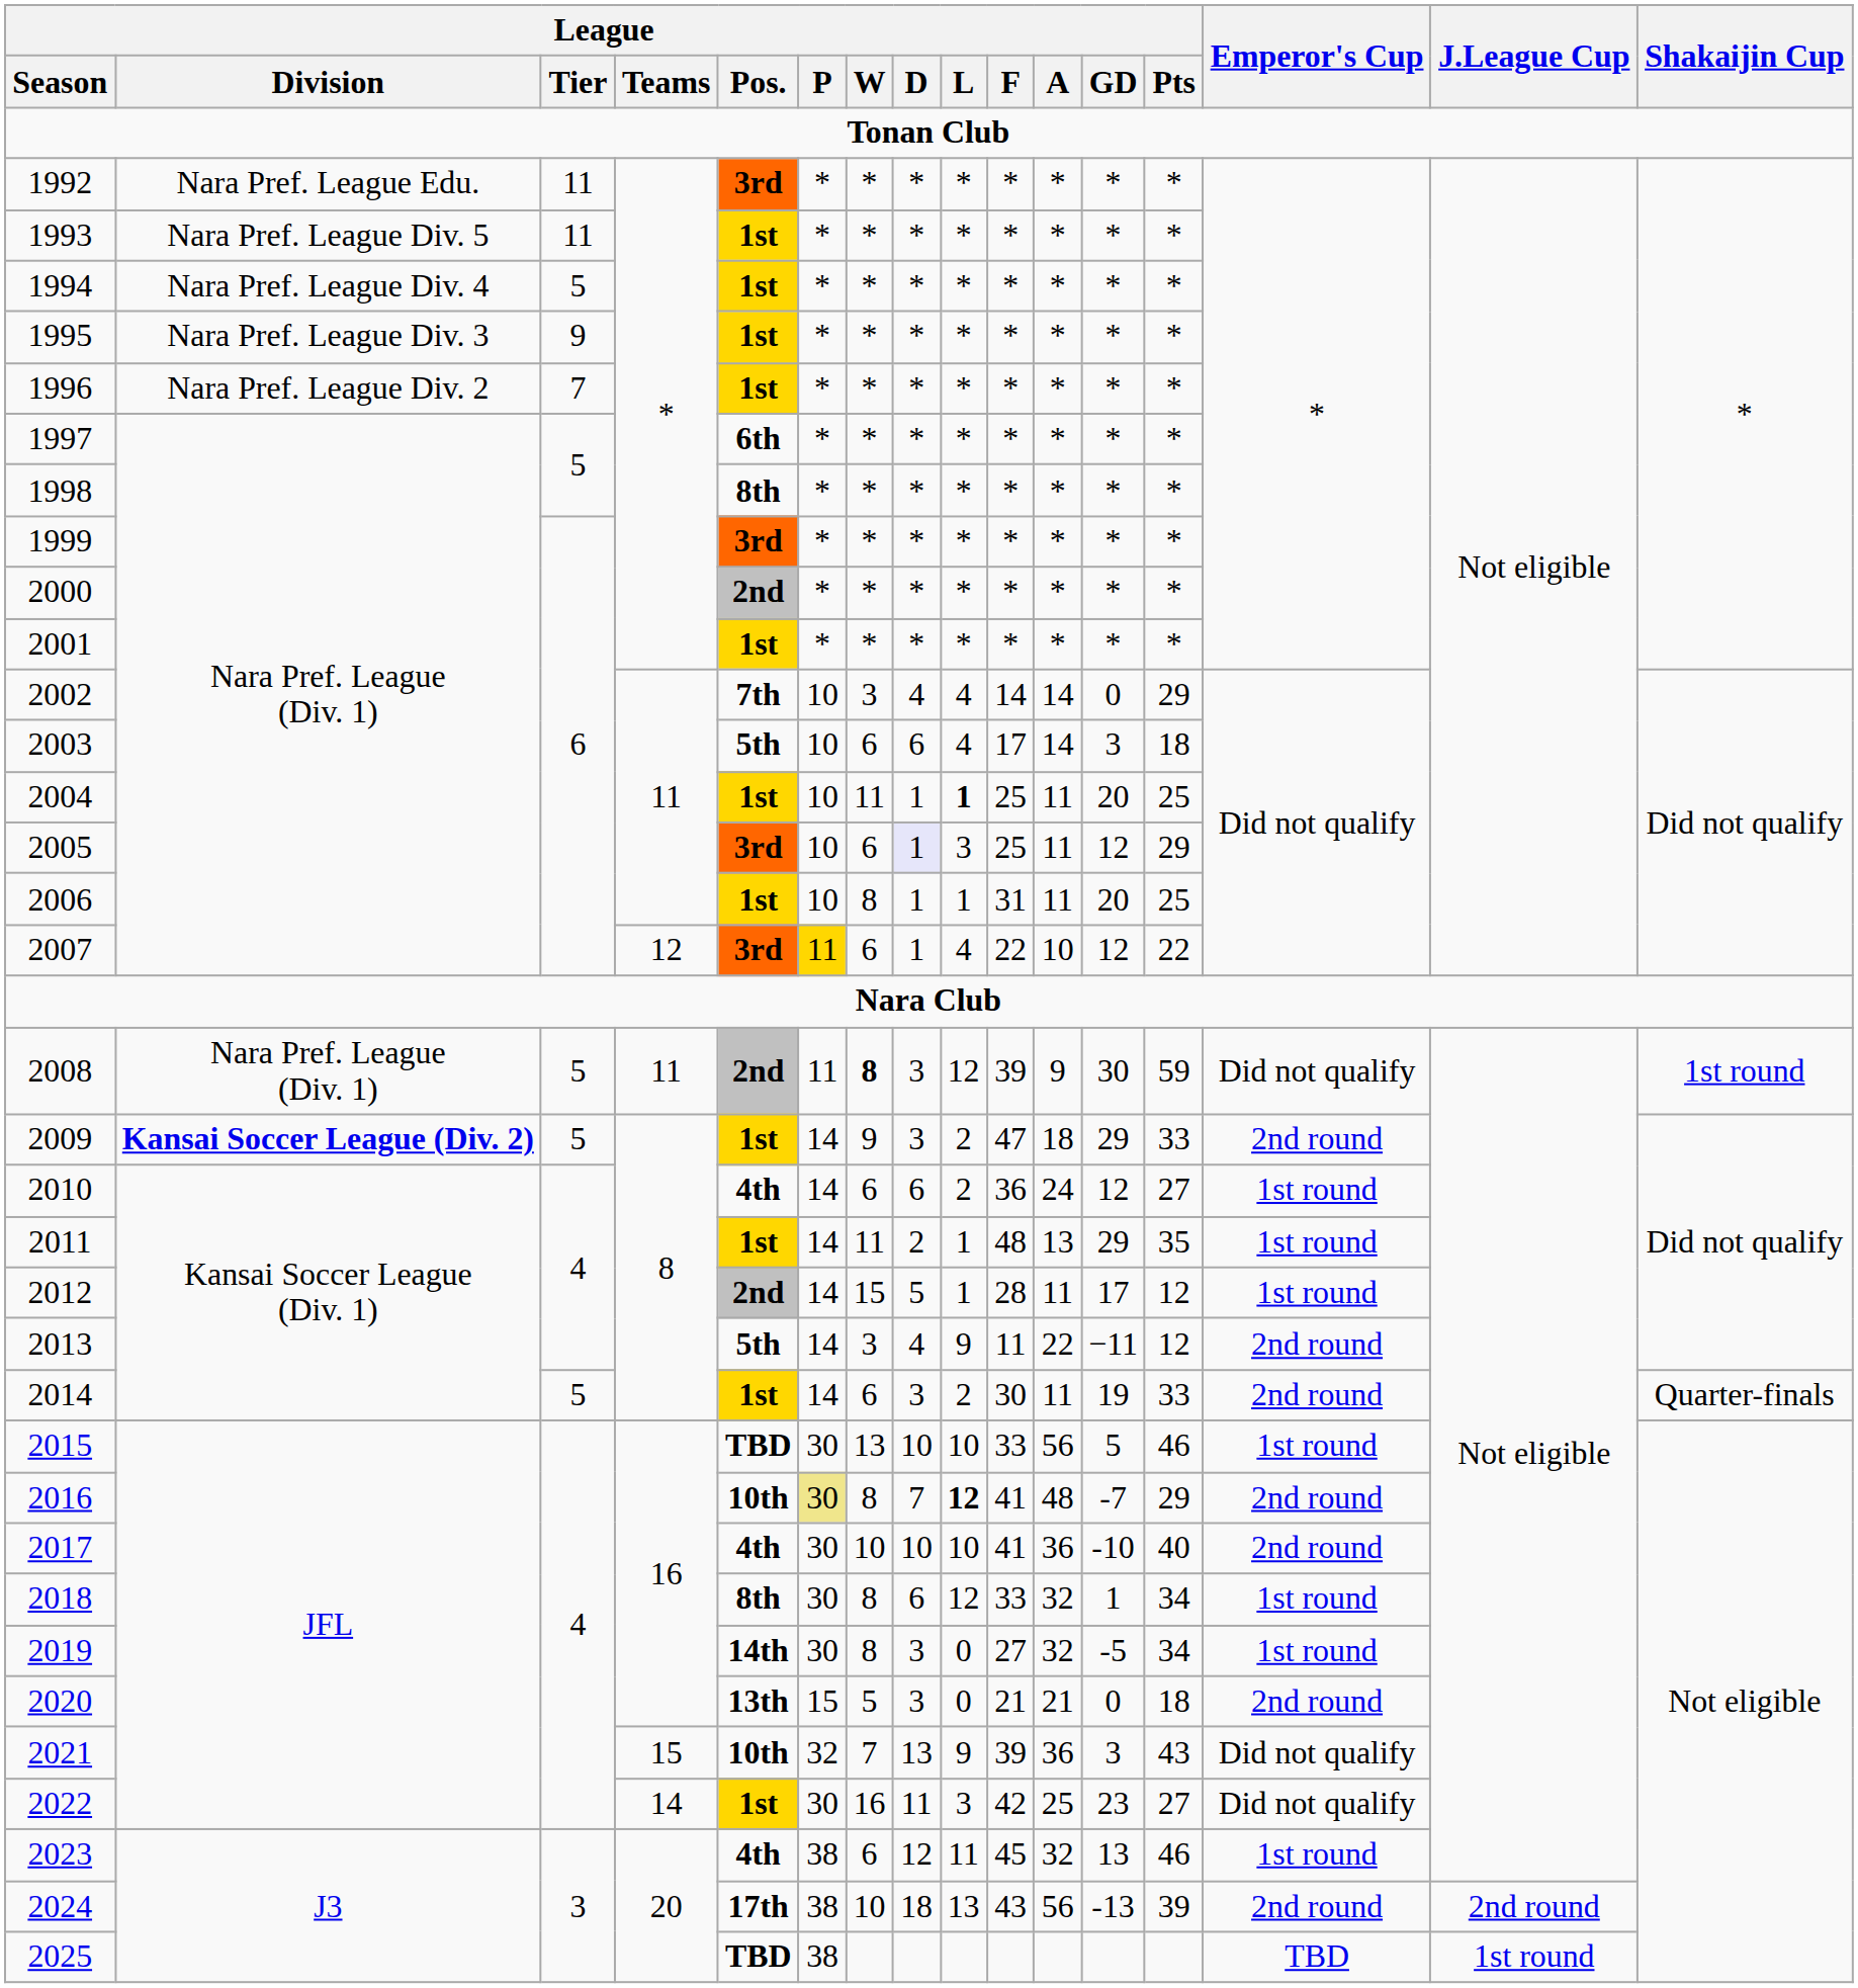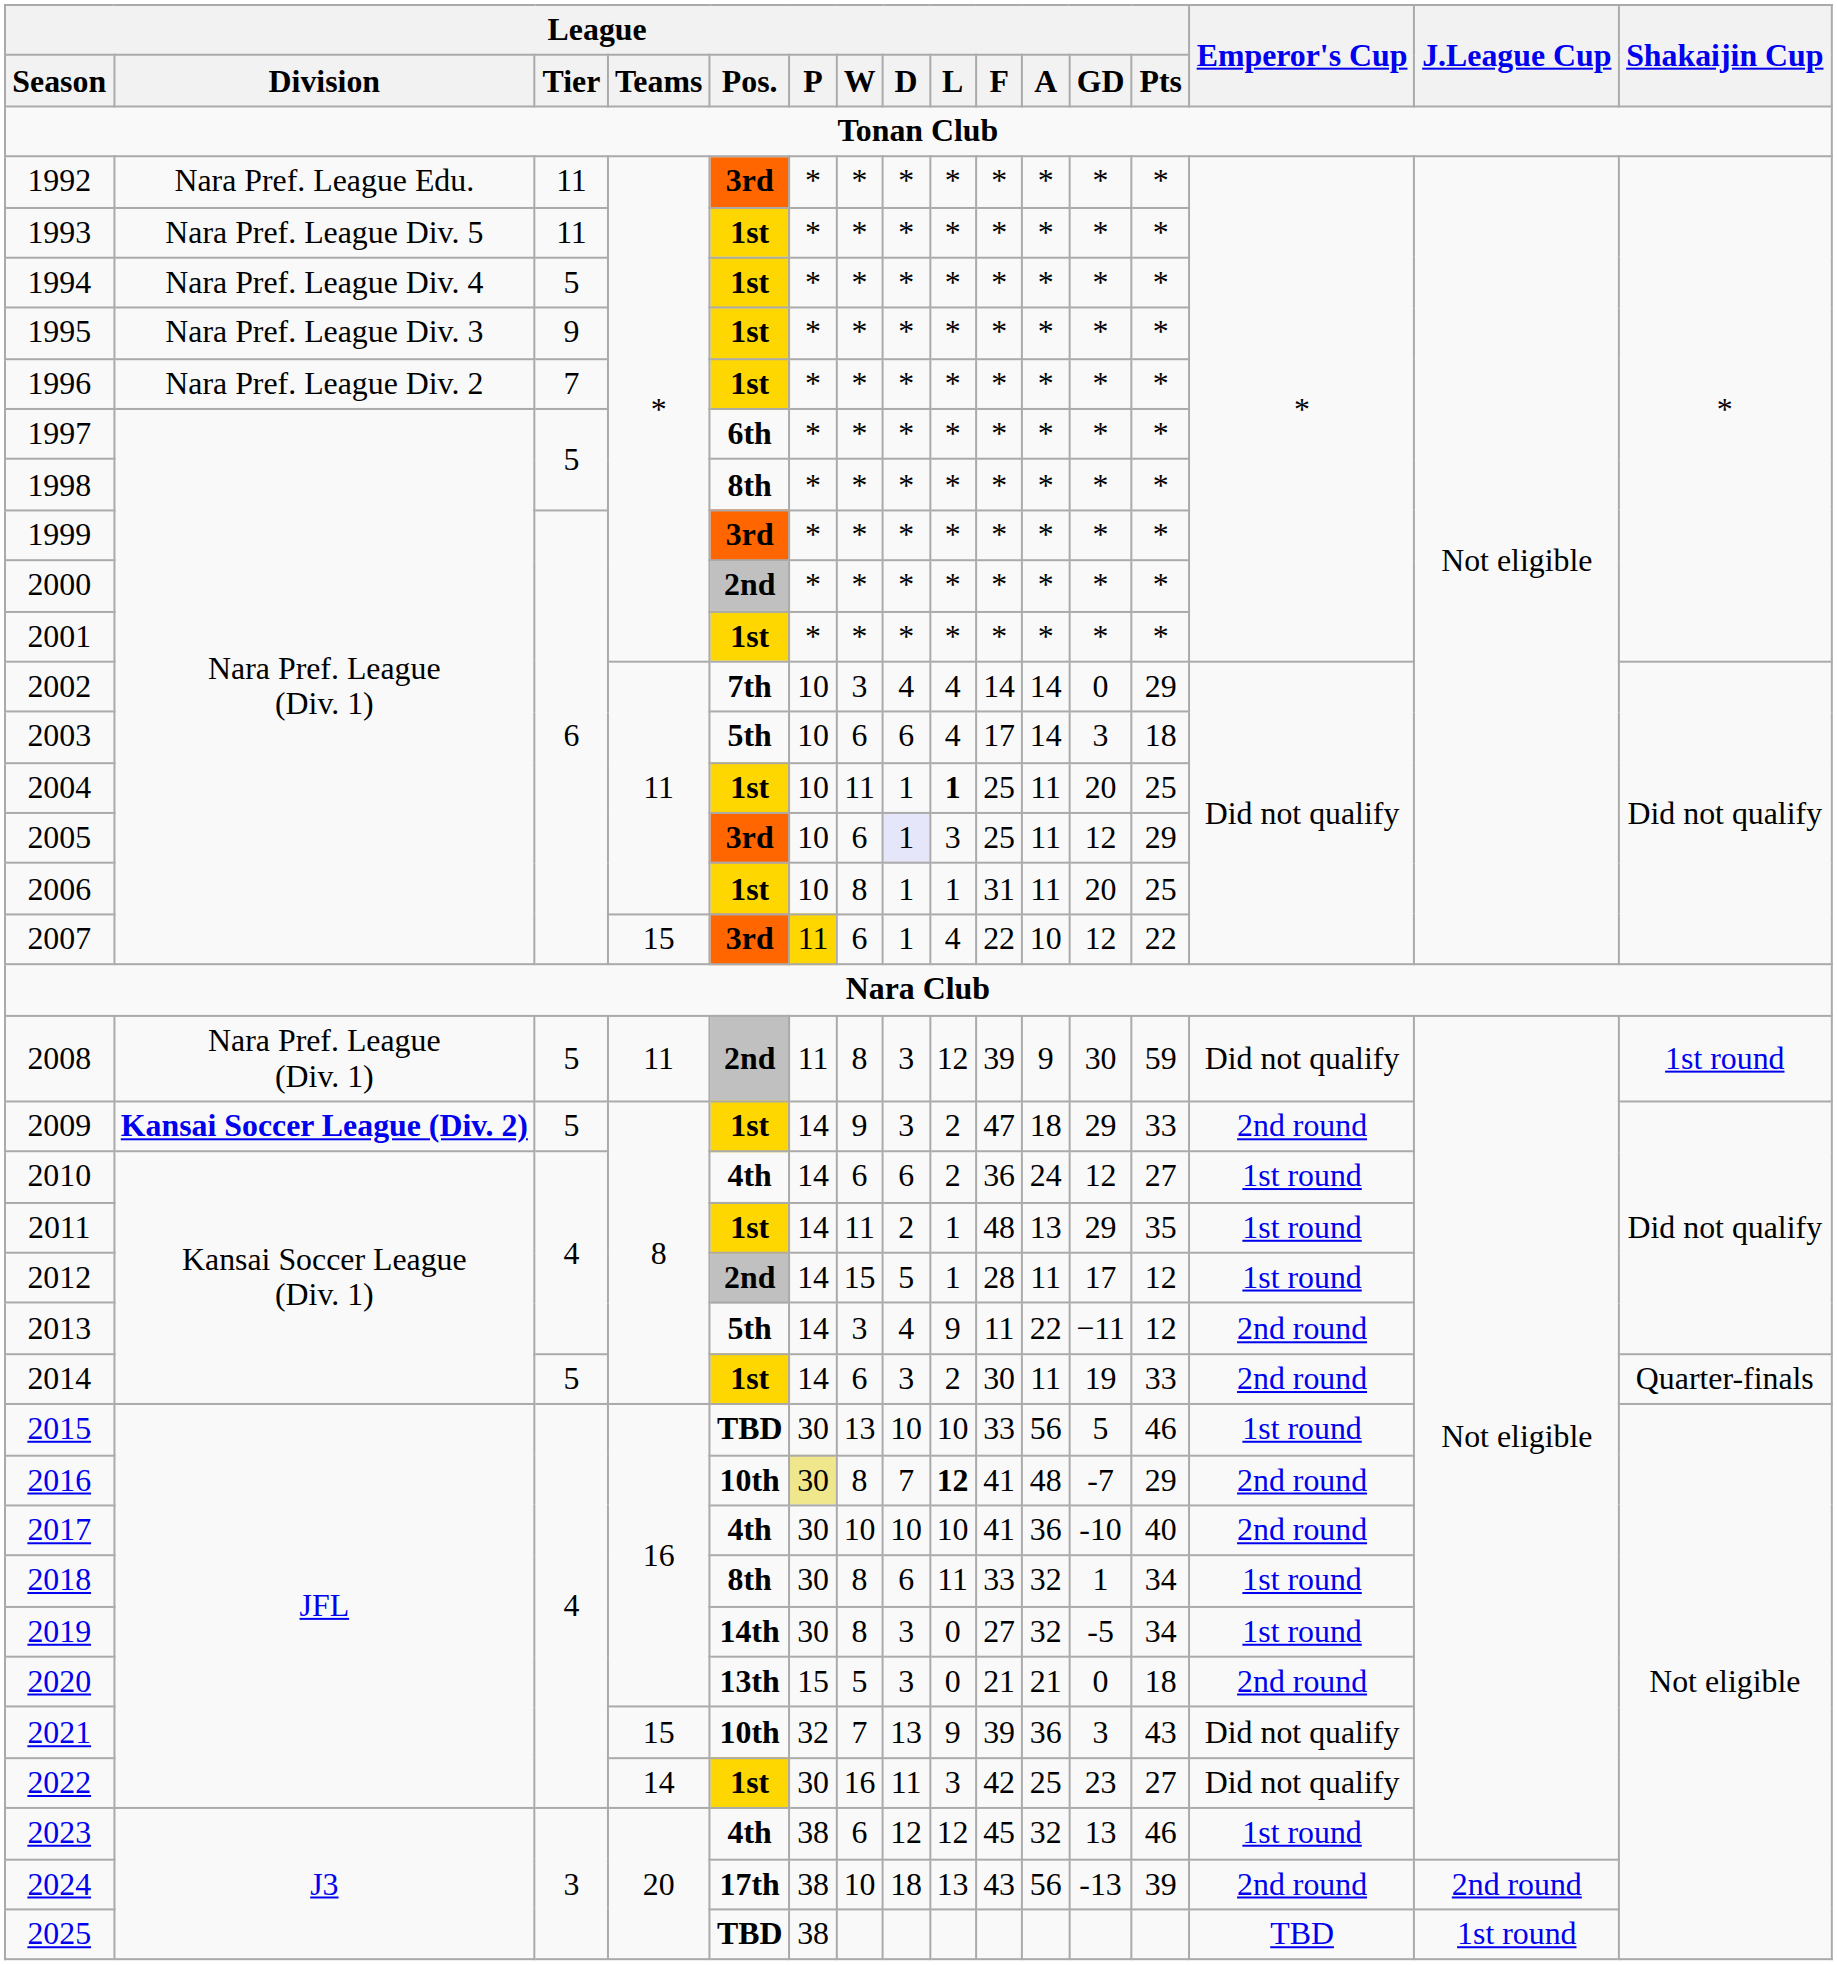 <table class="wikitable" style="text-align: center">
 <tr>
 <th colspan="13">League</th>
 <th rowspan="2"><a href='#'>Emperor's Cup</a></th>
 <th rowspan="2"><a href='#'>J.League Cup</a></th>
 <th rowspan="2"><a href='#'>Shakaijin Cup</a></th>
 </tr>
 <tr>
 <th>Season</th>
 <th>Division</th>
 <th>Tier</th>
 <th>Teams</th>
 <th>Pos.</th>
 <th>P</th>
 <th>W</th>
 <th>D</th>
 <th>L</th>
 <th>F</th>
 <th>A</th>
 <th>GD</th>
 <th>Pts</th>
 </tr>
 <tr>
 <td colspan="16"><strong>Tonan Club</strong></td>
 </tr>
 <tr>
 <td>1992</td>
 <td>Nara Pref. League Edu.</td>
 <td>11</td>
 <td rowspan="10">*</td>
 <td bgcolor=ff6600><strong>3rd</strong></td>
 <td>*</td>
 <td>*</td>
 <td>*</td>
 <td>*</td>
 <td>*</td>
 <td>*</td>
 <td>*</td>
 <td>*</td>
 <td rowspan="10">*</td>
 <td rowspan="16">Not eligible</td>
 <td rowspan="10">*</td>
 </tr>
 <tr>
 <td>1993</td>
 <td>Nara Pref. League Div. 5</td>
 <td>11</td>
 <td bgcolor=gold><strong>1st</strong></td>
 <td>*</td>
 <td>*</td>
 <td>*</td>
 <td>*</td>
 <td>*</td>
 <td>*</td>
 <td>*</td>
 <td>*</td>
 </tr>
 <tr>
 <td>1994</td>
 <td>Nara Pref. League Div. 4</td>
 <td>5</td>
 <td bgcolor=gold><strong>1st</strong></td>
 <td>*</td>
 <td>*</td>
 <td>*</td>
 <td>*</td>
 <td>*</td>
 <td>*</td>
 <td>*</td>
 <td>*</td>
 </tr>
 <tr>
 <td>1995</td>
 <td>Nara Pref. League Div. 3</td>
 <td>9</td>
 <td bgcolor=gold><strong>1st</strong></td>
 <td>*</td>
 <td>*</td>
 <td>*</td>
 <td>*</td>
 <td>*</td>
 <td>*</td>
 <td>*</td>
 <td>*</td>
 </tr>
 <tr>
 <td>1996</td>
 <td>Nara Pref. League Div. 2</td>
 <td>7</td>
 <td bgcolor=gold><strong>1st</strong></td>
 <td>*</td>
 <td>*</td>
 <td>*</td>
 <td>*</td>
 <td>*</td>
 <td>*</td>
 <td>*</td>
 <td>*</td>
 </tr>
 <tr>
 <td>1997</td>
 <td rowspan="11">Nara Pref. League<br> (Div. 1)</td>
 <td rowspan="2">5</td>
 <td><strong>6th</strong></td>
 <td>*</td>
 <td>*</td>
 <td>*</td>
 <td>*</td>
 <td>*</td>
 <td>*</td>
 <td>*</td>
 <td>*</td>
 </tr>
 <tr>
 <td>1998</td>
 <td><strong>8th</strong></td>
 <td>*</td>
 <td>*</td>
 <td>*</td>
 <td>*</td>
 <td>*</td>
 <td>*</td>
 <td>*</td>
 <td>*</td>
 </tr>
 <tr>
 <td>1999</td>
 <td rowspan="9">6</td>
 <td bgcolor=ff6600><strong>3rd</strong></td>
 <td>*</td>
 <td>*</td>
 <td>*</td>
 <td>*</td>
 <td>*</td>
 <td>*</td>
 <td>*</td>
 <td>*</td>
 </tr>
 <tr>
 <td>2000</td>
 <td bgcolor=silver><strong>2nd</strong></td>
 <td>*</td>
 <td>*</td>
 <td>*</td>
 <td>*</td>
 <td>*</td>
 <td>*</td>
 <td>*</td>
 <td>*</td>
 </tr>
 <tr>
 <td>2001</td>
 <td bgcolor=gold><strong>1st</strong></td>
 <td>*</td>
 <td>*</td>
 <td>*</td>
 <td>*</td>
 <td>*</td>
 <td>*</td>
 <td>*</td>
 <td>*</td>
 </tr>
 <tr>
 <td>2002</td>
 <td rowspan=5>11</td>
 <td><strong>7th</strong></td>
 <td>10</td>
 <td>3</td>
 <td>4</td>
 <td>4</td>
 <td>14</td>
 <td>14</td>
 <td>0</td>
 <td>29</td>
 <td rowspan="6">Did not qualify</td>
 <td rowspan="6">Did not qualify</td>
 </tr>
 <tr>
 <td>2003</td>
 <td><strong>5th</strong></td>
 <td>10</td>
 <td>6</td>
 <td>6</td>
 <td>4</td>
 <td>17</td>
 <td>14</td>
 <td>3</td>
 <td>18</td>
 </tr>
 <tr>
 <td>2004</td>
 <td bgcolor=gold><strong>1st</strong></td>
 <td>10</td>
 <td>11</td>
 <td>1</td>
 <td><strong>1</strong></td>
 <td>25</td>
 <td>11</td>
 <td>20</td>
 <td>25</td>
 </tr>
 <tr>
 <td>2005 </td>
 <td bgcolor=ff6600><strong>3rd</strong></td>
 <td>10</td>
 <td>6</td>
 <td style="background: lavender;">1</td>
 <td>3</td>
 <td>25</td>
 <td>11</td>
 <td>12</td>
 <td>29</td>
 </tr>
 <tr>
 <td>2006 </td>
 <td bgcolor=gold><strong>1st</strong></td>
 <td>10</td>
 <td>8</td>
 <td>1</td>
 <td>1</td>
 <td>31</td>
 <td>11</td>
 <td>20</td>
 <td>25</td>
 </tr>
 <tr>
 <td>2007</td>
-<td>12</td>
+<td>15</td>
 <td bgcolor=ff6600><strong>3rd</strong></td>
 <td style="background: gold;">11</td>
 <td>6</td>
 <td>1</td>
 <td>4</td>
 <td>22</td>
 <td>10</td>
 <td>12</td>
 <td>22</td>
 </tr>
 <tr>
 <td colspan="16"><strong>Nara Club</strong></td>
 </tr>
 <tr>
 <td>2008</td>
 <td>Nara Pref. League<br> (Div. 1)</td>
 <td>5</td>
 <td>11</td>
 <td bgcolor="silver"><strong>2nd</strong></td>
 <td>11</td>
-<td><strong>8</strong></td>
+<td>8</td>
 <td>3</td>
 <td>12</td>
 <td>39</td>
 <td>9</td>
 <td>30</td>
 <td>59</td>
 <td>Did not qualify</td>
 <td rowspan="16">Not eligible</td>
 <td><a href='#'>1st round</a></td>
 </tr>
 <tr>
 <td>2009</td>
 <td><strong><a href='#'>Kansai Soccer League (Div. 2)</a></strong></td>
 <td>5</td>
 <td rowspan=6>8</td>
 <td bgcolor=gold><strong>1st</strong></td>
 <td>14</td>
 <td>9</td>
 <td>3</td>
 <td>2</td>
 <td>47</td>
 <td>18</td>
 <td>29</td>
 <td>33</td>
 <td><a href='#'>2nd round</a></td>
 <td rowspan="5">Did not qualify</td>
 </tr>
 <tr>
 <td>2010</td>
 <td rowspan=5>Kansai Soccer League<br>(Div. 1)</td>
 <td rowspan=4>4</td>
 <td><strong>4th</strong></td>
 <td>14</td>
 <td>6</td>
 <td>6</td>
 <td>2</td>
 <td>36</td>
 <td>24</td>
 <td>12</td>
 <td>27</td>
 <td><a href='#'>1st round</a></td>
 </tr>
 <tr>
 <td>2011</td>
 <td bgcolor=gold><strong>1st</strong></td>
 <td>14</td>
 <td>11</td>
 <td>2</td>
 <td>1</td>
 <td>48</td>
 <td>13</td>
 <td>29</td>
 <td>35</td>
 <td><a href='#'>1st round</a></td>
 </tr>
 <tr>
 <td>2012</td>
 <td bgcolor=silver><strong>2nd</strong></td>
 <td>14</td>
 <td>15</td>
 <td>5</td>
 <td>1</td>
 <td>28</td>
 <td>11</td>
 <td>17</td>
 <td>12</td>
 <td><a href='#'>1st round</a></td>
 </tr>
 <tr>
 <td>2013</td>
 <td><strong>5th</strong></td>
 <td>14</td>
 <td>3</td>
 <td>4</td>
 <td>9</td>
 <td>11</td>
 <td>22</td>
 <td>−11</td>
 <td>12</td>
 <td><a href='#'>2nd round</a></td>
 </tr>
 <tr>
 <td>2014</td>
 <td>5</td>
 <td bgcolor=gold><strong>1st</strong></td>
 <td>14</td>
 <td>6</td>
 <td>3</td>
 <td>2</td>
 <td>30</td>
 <td>11</td>
 <td>19</td>
 <td>33</td>
 <td><a href='#'>2nd round</a></td>
 <td>Quarter-finals</td>
 </tr>
 <tr>
 <td><a href='#'>2015</a></td>
 <td rowspan="8"><a href='#'>JFL</a></td>
 <td rowspan=8>4</td>
 <td rowspan=6>16</td>
 <td><strong>TBD</strong></td>
 <td>30</td>
 <td>13</td>
 <td>10</td>
 <td>10</td>
 <td>33</td>
 <td>56</td>
 <td>5</td>
 <td>46</td>
 <td><a href='#'>1st round</a></td>
 <td rowspan="11">Not eligible</td>
 </tr>
 <tr>
 <td><a href='#'>2016</a></td>
 <td><strong>10th</strong></td>
 <td style="background: khaki;">30</td>
 <td>8</td>
 <td>7</td>
 <td><strong>12</strong></td>
 <td>41</td>
 <td>48</td>
 <td>-7</td>
 <td>29</td>
 <td><a href='#'>2nd round</a></td>
 </tr>
 <tr>
 <td><a href='#'>2017</a></td>
 <td><strong>4th</strong></td>
 <td>30</td>
 <td>10</td>
 <td>10</td>
 <td>10</td>
 <td>41</td>
 <td>36</td>
 <td>-10</td>
 <td>40</td>
 <td><a href='#'>2nd round</a></td>
 </tr>
 <tr>
 <td><a href='#'>2018</a></td>
 <td><strong>8th</strong></td>
 <td>30</td>
 <td>8</td>
 <td>6</td>
-<td>12</td>
+<td>11</td>
 <td>33</td>
 <td>32</td>
 <td>1</td>
 <td>34</td>
 <td><a href='#'>1st round</a></td>
 </tr>
 <tr>
 <td><a href='#'>2019</a></td>
 <td><strong>14th</strong></td>
 <td>30</td>
 <td>8</td>
 <td>3</td>
 <td>0</td>
 <td>27</td>
 <td>32</td>
 <td>-5</td>
 <td>34</td>
 <td><a href='#'>1st round</a></td>
 </tr>
 <tr>
 <td><a href='#'>2020</a></td>
 <td><strong>13th</strong></td>
 <td>15</td>
 <td>5</td>
 <td>3</td>
 <td>0</td>
 <td>21</td>
 <td>21</td>
 <td>0</td>
 <td>18</td>
 <td><a href='#'>2nd round</a></td>
 </tr>
 <tr>
 <td><a href='#'>2021</a></td>
 <td>15</td>
 <td><strong>10th</strong></td>
 <td>32</td>
 <td>7</td>
 <td>13</td>
 <td>9</td>
 <td>39</td>
 <td>36</td>
 <td>3</td>
 <td>43</td>
 <td>Did not qualify</td>
 </tr>
 <tr>
 <td><a href='#'>2022</a></td>
 <td>14</td>
 <td bgcolor="gold"><strong>1st</strong></td>
 <td>30</td>
 <td>16</td>
 <td>11</td>
 <td>3</td>
 <td>42</td>
 <td>25</td>
 <td>23</td>
 <td>27</td>
 <td>Did not qualify</td>
 </tr>
 <tr>
 <td><a href='#'>2023</a></td>
 <td rowspan=3><a href='#'>J3</a></td>
 <td rowspan=3>3</td>
 <td rowspan=3>20</td>
 <td><strong>4th</strong></td>
 <td>38</td>
 <td>6</td>
 <td>12</td>
-<td>11</td>
+<td>12</td>
 <td>45</td>
 <td>32</td>
 <td>13</td>
 <td>46</td>
 <td><a href='#'>1st round</a></td>
 </tr>
 <tr>
 <td><a href='#'>2024</a></td>
 <td><strong>17th</strong></td>
 <td>38</td>
 <td>10</td>
 <td>18</td>
 <td>13</td>
 <td>43</td>
 <td>56</td>
 <td>-13</td>
 <td>39</td>
 <td><a href='#'>2nd round</a></td>
 <td><a href='#'>2nd round</a></td>
 </tr>
 <tr>
 <td><a href='#'>2025</a></td>
 <td><strong>TBD</strong></td>
 <td>38</td>
 <td></td>
 <td></td>
 <td></td>
 <td></td>
 <td></td>
 <td></td>
 <td></td>
 <td><a href='#'>TBD</a></td>
 <td><a href='#'>1st round</a></td>
 </tr>
 </table>
